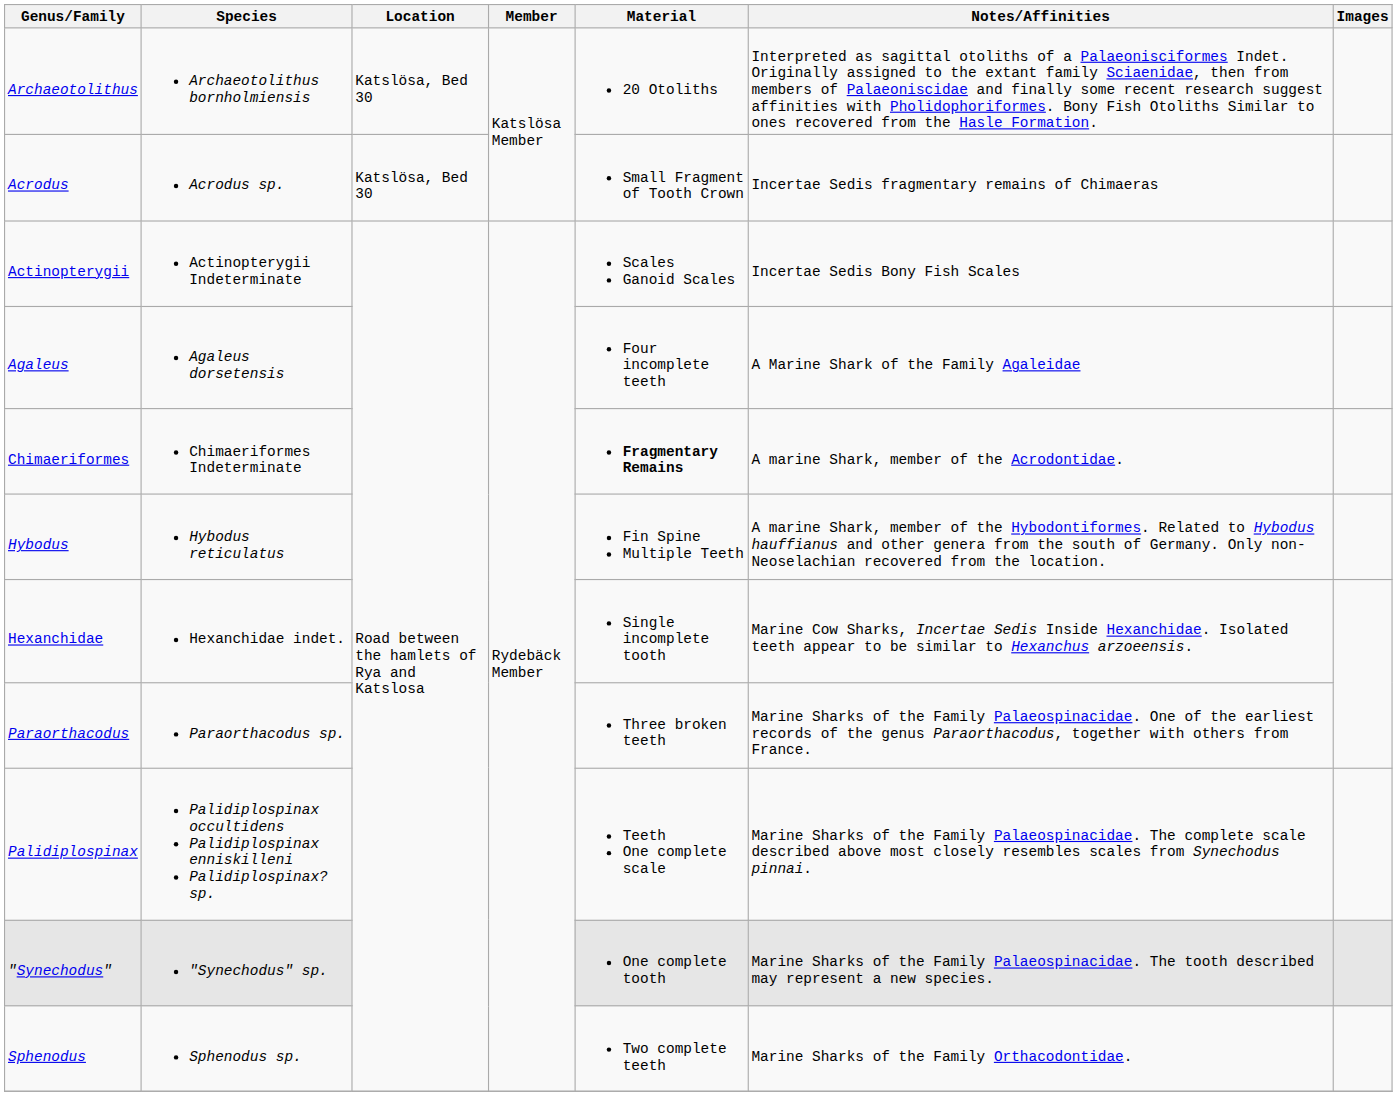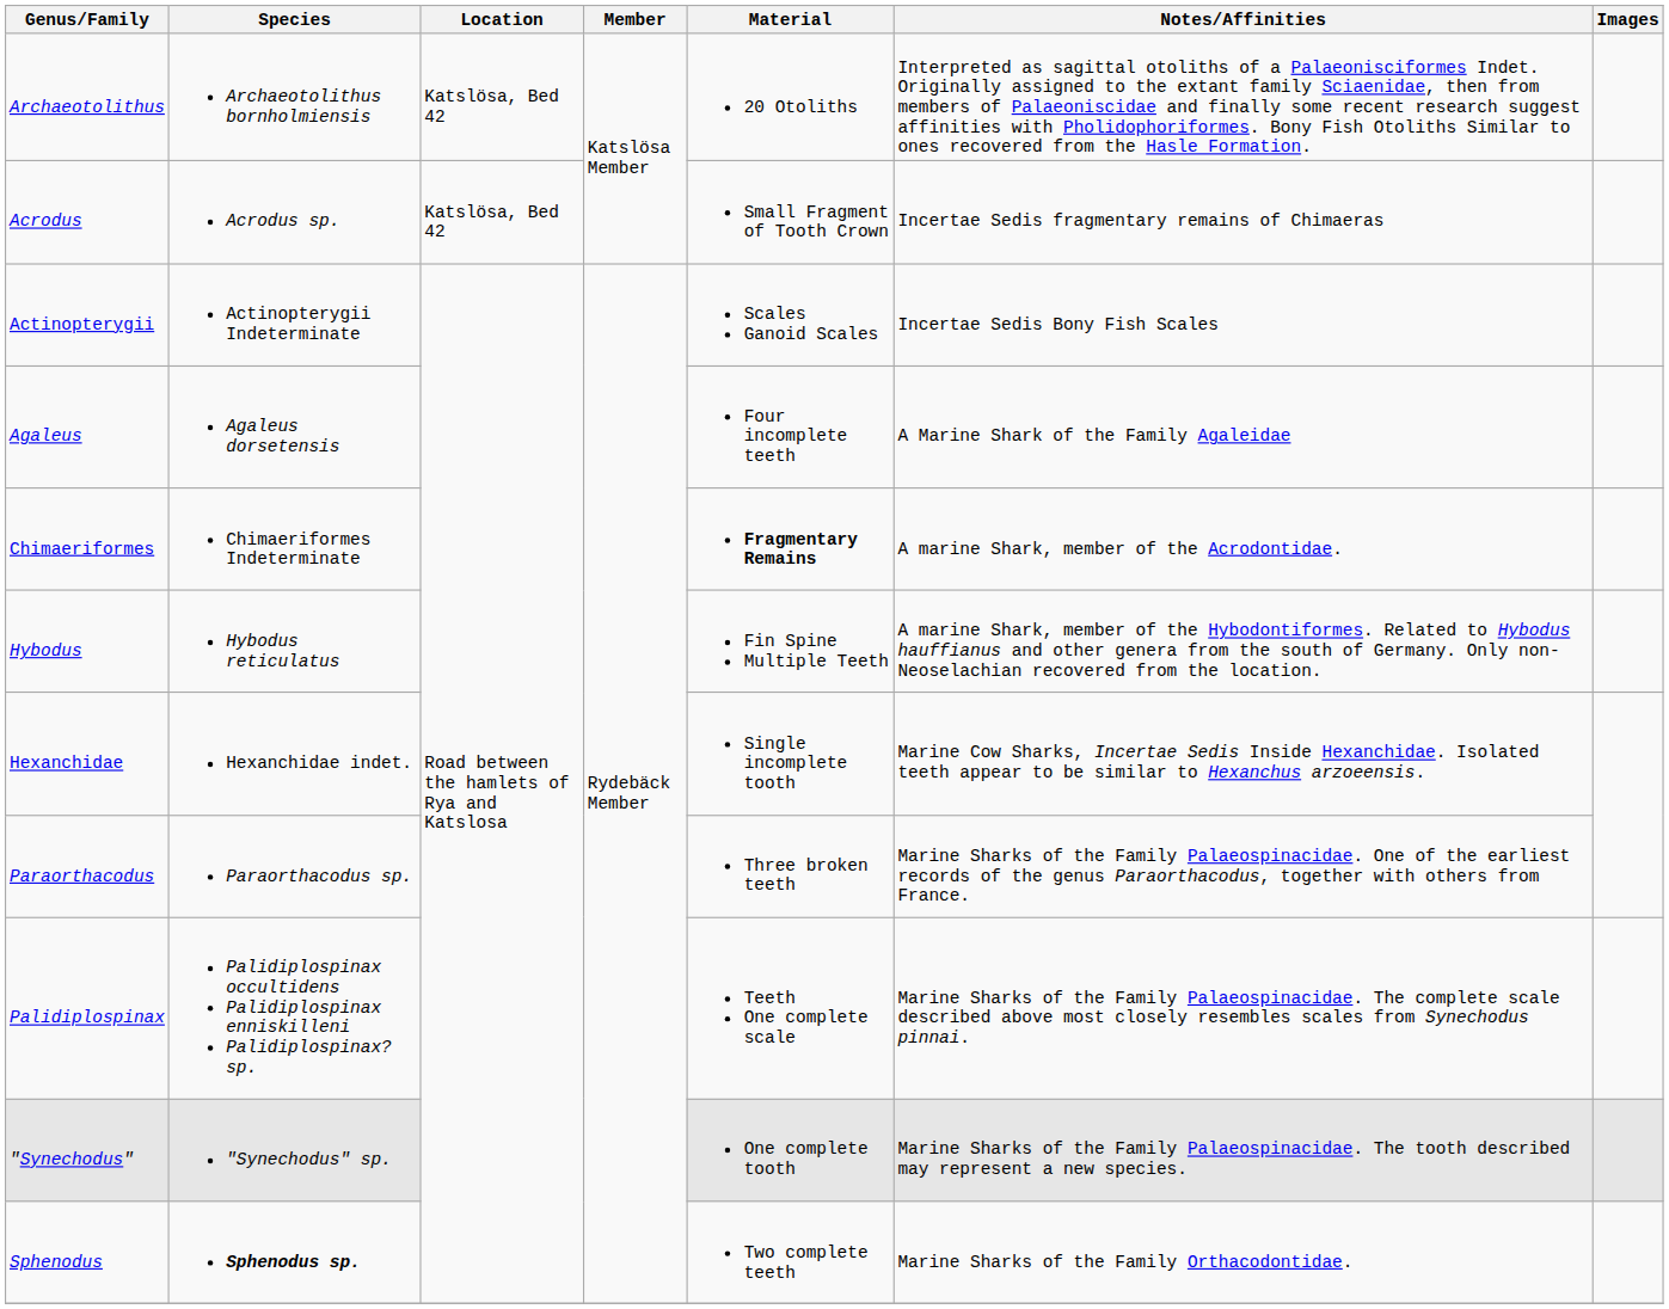 <table class = "wikitable">
 <tr>
 <th>Genus/Family</th>
 <th>Species</th>
 <th>Location</th>
 <th>Member</th>
 <th>Material</th>
 <th>Notes/Affinities</th>
 <th>Images</th>
 </tr>
 <tr>
 <td><br><em><a href='#'>Archaeotolithus</a></em></td>
 <td><br><ul><li><em>Archaeotolithus bornholmiensis</em></li></ul></td>
-<td><br>Katslösa, Bed 30</td>
+<td><br>Katslösa, Bed 42</td>
 <td rowspan=2><br>Katslösa Member</td>
 <td><br><ul><li>20 Otoliths</li></ul></td>
 <td><br>Interpreted as sagittal otoliths of a <a href='#'>Palaeonisciformes</a> Indet. Originally assigned to the extant family <a href='#'>Sciaenidae</a>, then from members of <a href='#'>Palaeoniscidae</a> and finally some recent research suggest affinities with <a href='#'>Pholidophoriformes</a>. Bony Fish Otoliths Similar to ones recovered from the <a href='#'>Hasle Formation</a>.</td>
 <td></td>
 </tr>
 <tr>
 <td><br><em><a href='#'>Acrodus</a></em></td>
 <td><br><ul><li><em>Acrodus sp.</em></li></ul></td>
-<td><br>Katslösa, Bed 30</td>
+<td><br>Katslösa, Bed 42</td>
 <td><br><ul><li>Small Fragment of Tooth Crown</li></ul></td>
 <td><br>Incertae Sedis fragmentary remains of Chimaeras</td>
 <td></td>
 </tr>
 <tr>
 <td><br><a href='#'>Actinopterygii</a></td>
 <td><br><ul><li>Actinopterygii Indeterminate</li></ul></td>
 <td rowspan=9><br>Road between the hamlets of Rya and Katslosa</td>
 <td rowspan=9><br>Rydebäck Member</td>
 <td><br><ul><li>Scales</li><li>Ganoid Scales</li></ul></td>
 <td><br>Incertae Sedis Bony Fish Scales</td>
 <td></td>
 </tr>
 <tr>
 <td><br><em><a href='#'>Agaleus</a></em></td>
 <td><br><ul><li><em>Agaleus dorsetensis</em></li></ul></td>
 <td><br><ul><li>Four incomplete teeth</li></ul></td>
 <td><br>A Marine Shark of the Family <a href='#'>Agaleidae</a></td>
 <td></td>
 </tr>
 <tr>
 <td><br><a href='#'>Chimaeriformes</a></td>
 <td><br><ul><li>Chimaeriformes Indeterminate</li></ul></td>
 <td><strong><br><ul><li>Fragmentary Remains</li></ul></strong></td>
 <td><br>A marine Shark, member of the <a href='#'>Acrodontidae</a>.</td>
 <td></td>
 </tr>
 <tr>
 <td><br><em><a href='#'>Hybodus</a></em></td>
 <td><br><ul><li><em>Hybodus reticulatus</em></li></ul></td>
 <td><br><ul><li>Fin Spine</li><li>Multiple Teeth</li></ul></td>
 <td><br>A marine Shark, member of the <a href='#'>Hybodontiformes</a>. Related to <em><a href='#'>Hybodus</a> hauffianus</em> and other genera from the south of Germany. Only non-Neoselachian recovered from the location.</td>
 <td><br></td>
 </tr>
 <tr>
 <td><br><a href='#'>Hexanchidae</a></td>
 <td><br><ul><li>Hexanchidae indet.</li></ul></td>
 <td><br><ul><li>Single incomplete tooth</li></ul></td>
 <td><br>Marine Cow Sharks, <em>Incertae Sedis</em> Inside <a href='#'>Hexanchidae</a>. Isolated teeth appear to be similar to <em><a href='#'>Hexanchus</a> arzoeensis</em>.</td>
 <td rowspan=2><br></td>
 </tr>
 <tr>
 <td><br><em><a href='#'>Paraorthacodus</a></em></td>
 <td><br><ul><li><em>Paraorthacodus sp.</em></li></ul></td>
 <td><br><ul><li>Three broken teeth</li></ul></td>
 <td><br>Marine Sharks of the Family <a href='#'>Palaeospinacidae</a>. One of the earliest records of the genus <em>Paraorthacodus</em>, together with others from France.</td>
 </tr>
 <tr>
 <td><br><em><a href='#'>Palidiplospinax</a></em></td>
 <td><br><ul><li><em>Palidiplospinax occultidens</em></li><li><em>Palidiplospinax enniskilleni</em></li><li><em>Palidiplospinax? sp.</em></li></ul></td>
 <td><br><ul><li>Teeth</li><li>One complete scale</li></ul></td>
 <td><br>Marine Sharks of the Family <a href='#'>Palaeospinacidae</a>. The complete scale described above most closely resembles scales from <em>Synechodus pinnai</em>.</td>
 <td><br></td>
 </tr>
 <tr>
 <td style="background:#E6E6E6;"><br><em>"<a href='#'>Synechodus</a>"</em></td>
 <td style="background:#E6E6E6;"><br><ul><li><em>"Synechodus" sp.</em></li></ul></td>
 <td style="background:#E6E6E6;"><br><ul><li>One complete tooth</li></ul></td>
 <td style="background:#E6E6E6;"><br>Marine Sharks of the Family <a href='#'>Palaeospinacidae</a>. The tooth described may represent a new species.</td>
 <td style="background:#E6E6E6;"></td>
 </tr>
 <tr>
 <td><br><em><a href='#'>Sphenodus</a></em></td>
-<td><br><ul><li><em>Sphenodus sp.</em></li></ul></td>
+<td><strong><br><ul><li><em>Sphenodus sp.</em></li></ul></strong></td>
 <td><br><ul><li>Two complete teeth</li></ul></td>
 <td><br>Marine Sharks of the Family <a href='#'>Orthacodontidae</a>.</td>
 <td><br></td>
 </tr>
 <tr>
 </tr>
 </table>
